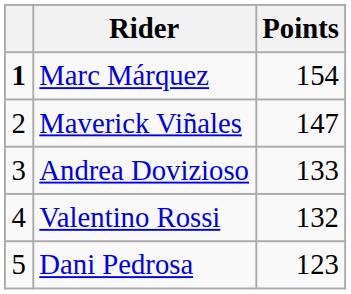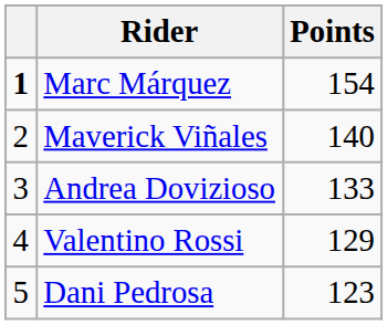 <table class="wikitable" style="font-size: 95%;">
 <tr>
 <th></th>
 <th>Rider</th>
 <th>Points</th>
 </tr>
 <tr>
 <td align=center><strong>1</strong></td>
 <td> <a href='#'>Marc Márquez</a></td>
 <td align=right>154</td>
 </tr>
 <tr>
 <td align=center>2</td>
 <td> <a href='#'>Maverick Viñales</a></td>
-<td align=right>147</td>
+<td align=right>140</td>
 </tr>
 <tr>
 <td align=center>3</td>
 <td> <a href='#'>Andrea Dovizioso</a></td>
 <td align=right>133</td>
 </tr>
 <tr>
 <td align=center>4</td>
 <td> <a href='#'>Valentino Rossi</a></td>
-<td align=right>132</td>
+<td align=right>129</td>
 </tr>
 <tr>
 <td align=center>5</td>
 <td> <a href='#'>Dani Pedrosa</a></td>
 <td align=right>123</td>
 </tr>
 </table>
